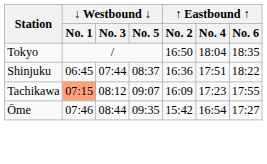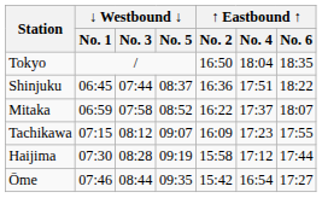 <table class="wikitable">
 <tr>
 <th rowspan="2">Station</th>
 <th colspan="3">↓ Westbound ↓</th>
 <th colspan="3">↑ Eastbound ↑</th>
 </tr>
 <tr>
 <th>No. 1</th>
 <th>No. 3</th>
 <th>No. 5</th>
 <th>No. 2</th>
 <th>No. 4</th>
 <th>No. 6</th>
 </tr>
 <tr>
 <td>Tokyo</td>
 <td colspan="3" align="center">/</td>
 <td>16:50</td>
 <td>18:04</td>
 <td>18:35</td>
 </tr>
 <tr>
 <td>Shinjuku</td>
 <td>06:45</td>
 <td>07:44</td>
 <td>08:37</td>
 <td>16:36</td>
 <td>17:51</td>
 <td>18:22</td>
 </tr>
 <tr>
+<td>Mitaka</td>
+<td>06:59</td>
+<td>07:58</td>
+<td>08:52</td>
+<td>16:22</td>
+<td>17:37</td>
+<td>18:07</td>
+</tr>
+<tr>
 <td>Tachikawa</td>
-<td style="background: lightsalmon;">07:15</td>
+<td>07:15</td>
 <td>08:12</td>
 <td>09:07</td>
 <td>16:09</td>
 <td>17:23</td>
 <td>17:55</td>
+</tr>
+<tr>
+<td>Haijima</td>
+<td>07:30</td>
+<td>08:28</td>
+<td>09:19</td>
+<td>15:58</td>
+<td>17:12</td>
+<td>17:44</td>
 </tr>
 <tr>
 <td>Ōme</td>
 <td>07:46</td>
 <td>08:44</td>
 <td>09:35</td>
 <td>15:42</td>
 <td>16:54</td>
 <td>17:27</td>
 </tr>
 </table>
